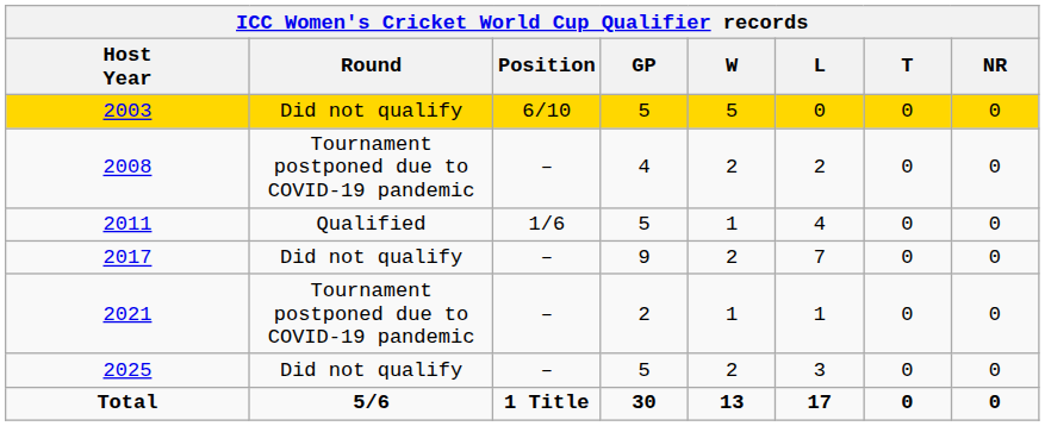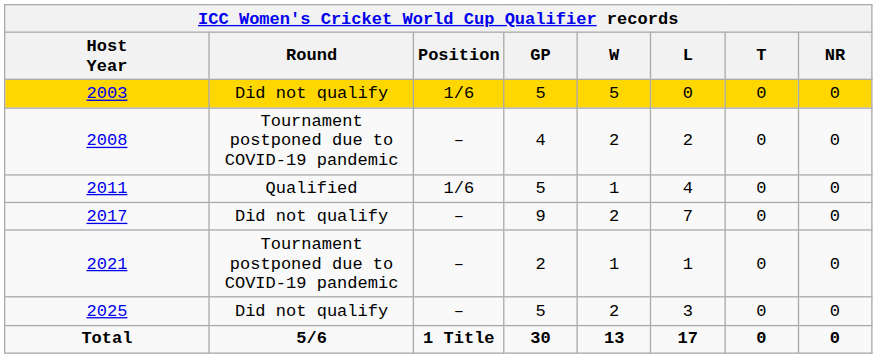 <table class="wikitable" style="text-align: center; width=900px;">
 <tr>
 <th colspan=9><a href='#'>ICC Women's Cricket World Cup Qualifier</a> records</th>
 </tr>
 <tr>
 <th width=150>Host<br>Year</th>
 <th width=150>Round</th>
 <th width=50>Position</th>
 <th width=50>GP</th>
 <th width=50>W</th>
 <th width=50>L</th>
 <th width=50>T</th>
 <th width=50>NR</th>
 </tr>
 <tr bgcolor=gold>
 <td> <a href='#'>2003</a></td>
 <td>Did not qualify</td>
-<td>6/10</td>
+<td>1/6</td>
 <td>5</td>
 <td>5</td>
 <td>0</td>
 <td>0</td>
 <td>0</td>
 </tr>
 <tr>
 <td> <a href='#'>2008</a></td>
 <td>Tournament postponed due to COVID-19 pandemic</td>
 <td>–</td>
 <td>4</td>
 <td>2</td>
 <td>2</td>
 <td>0</td>
 <td>0</td>
 </tr>
 <tr>
 <td> <a href='#'>2011</a></td>
 <td>Qualified</td>
 <td>1/6</td>
 <td>5</td>
 <td>1</td>
 <td>4</td>
 <td>0</td>
 <td>0</td>
 </tr>
 <tr>
 <td> <a href='#'>2017</a></td>
 <td>Did not qualify</td>
 <td>–</td>
 <td>9</td>
 <td>2</td>
 <td>7</td>
 <td>0</td>
 <td>0</td>
 </tr>
 <tr>
 <td> <a href='#'>2021</a></td>
 <td>Tournament postponed due to COVID-19 pandemic</td>
 <td>–</td>
 <td>2</td>
 <td>1</td>
 <td>1</td>
 <td>0</td>
 <td>0</td>
 </tr>
 <tr>
 <td> <a href='#'>2025</a></td>
 <td>Did not qualify</td>
 <td>–</td>
 <td>5</td>
 <td>2</td>
 <td>3</td>
 <td>0</td>
 <td>0</td>
 </tr>
 <tr>
 <td><strong>Total</strong></td>
 <td><strong>5/6</strong></td>
 <td><strong>1 Title</strong></td>
 <td><strong>30</strong></td>
 <td><strong>13</strong></td>
 <td><strong>17</strong></td>
 <td><strong>0</strong></td>
 <td><strong>0</strong></td>
 </tr>
 </table>
